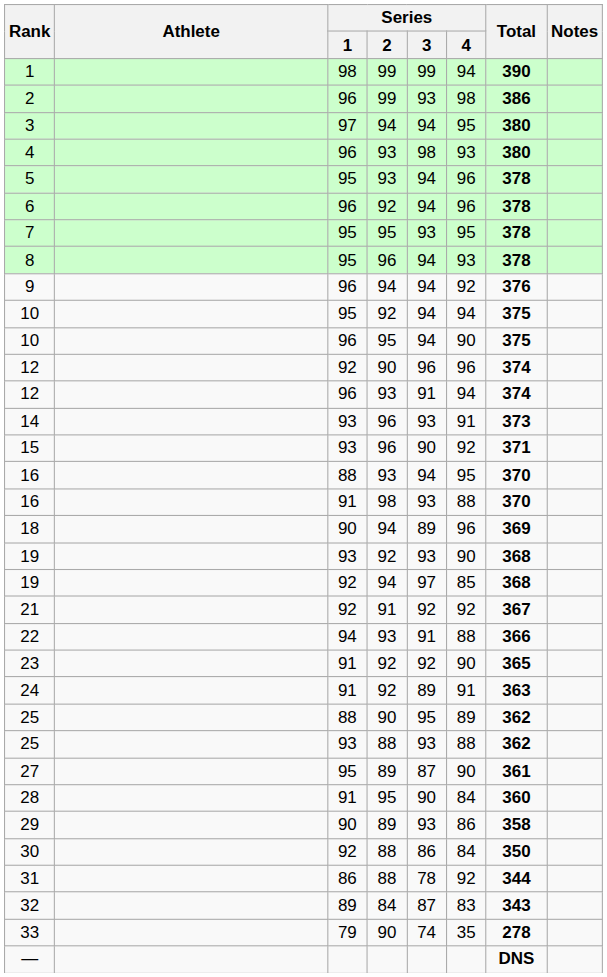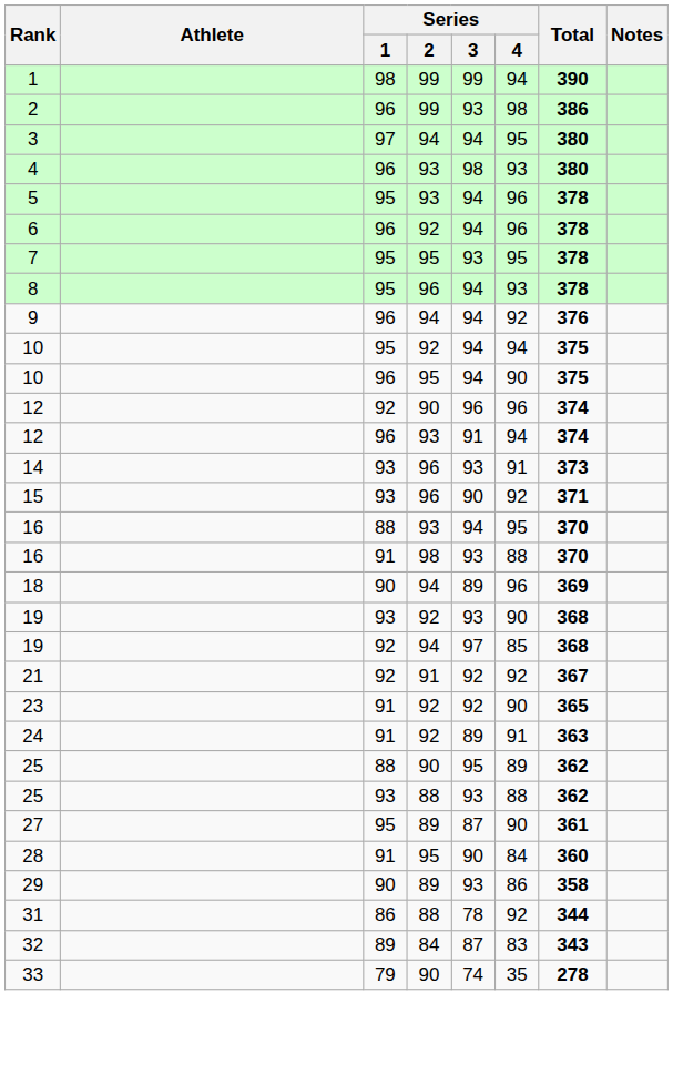 <table class="wikitable" style="text-align:center">
 <tr>
 <th rowspan=2 width=40>Rank</th>
 <th rowspan=2 width=250>Athlete</th>
 <th colspan=4>Series</th>
 <th rowspan=2 width=50>Total</th>
 <th rowspan=2 width=45>Notes</th>
 </tr>
 <tr>
 <th width=30>1</th>
 <th width=30>2</th>
 <th width=30>3</th>
 <th width=30>4</th>
 </tr>
 <tr bgcolor=ccffcc>
 <td>1</td>
 <td align=left></td>
 <td>98</td>
 <td>99</td>
 <td>99</td>
 <td>94</td>
 <td><strong>390</strong></td>
 <td></td>
 </tr>
 <tr bgcolor=ccffcc>
 <td>2</td>
 <td align=left></td>
 <td>96</td>
 <td>99</td>
 <td>93</td>
 <td>98</td>
 <td><strong>386</strong></td>
 <td></td>
 </tr>
 <tr bgcolor=ccffcc>
 <td>3</td>
 <td align=left></td>
 <td>97</td>
 <td>94</td>
 <td>94</td>
 <td>95</td>
 <td><strong>380</strong></td>
 <td></td>
 </tr>
 <tr bgcolor=ccffcc>
 <td>4</td>
 <td align=left></td>
 <td>96</td>
 <td>93</td>
 <td>98</td>
 <td>93</td>
 <td><strong>380</strong></td>
 <td></td>
 </tr>
 <tr bgcolor=ccffcc>
 <td>5</td>
 <td align=left></td>
 <td>95</td>
 <td>93</td>
 <td>94</td>
 <td>96</td>
 <td><strong>378</strong></td>
 <td></td>
 </tr>
 <tr bgcolor=ccffcc>
 <td>6</td>
 <td align=left></td>
 <td>96</td>
 <td>92</td>
 <td>94</td>
 <td>96</td>
 <td><strong>378</strong></td>
 <td></td>
 </tr>
 <tr bgcolor=ccffcc>
 <td>7</td>
 <td align=left></td>
 <td>95</td>
 <td>95</td>
 <td>93</td>
 <td>95</td>
 <td><strong>378</strong></td>
 <td></td>
 </tr>
 <tr bgcolor=ccffcc>
 <td>8</td>
 <td align=left></td>
 <td>95</td>
 <td>96</td>
 <td>94</td>
 <td>93</td>
 <td><strong>378</strong></td>
 <td></td>
 </tr>
 <tr>
 <td>9</td>
 <td align=left></td>
 <td>96</td>
 <td>94</td>
 <td>94</td>
 <td>92</td>
 <td><strong>376</strong></td>
 <td></td>
 </tr>
 <tr>
 <td>10</td>
 <td align=left></td>
 <td>95</td>
 <td>92</td>
 <td>94</td>
 <td>94</td>
 <td><strong>375</strong></td>
 <td></td>
 </tr>
 <tr>
 <td>10</td>
 <td align=left></td>
 <td>96</td>
 <td>95</td>
 <td>94</td>
 <td>90</td>
 <td><strong>375</strong></td>
 <td></td>
 </tr>
 <tr>
 <td>12</td>
 <td align=left></td>
 <td>92</td>
 <td>90</td>
 <td>96</td>
 <td>96</td>
 <td><strong>374</strong></td>
 <td></td>
 </tr>
 <tr>
 <td>12</td>
 <td align=left></td>
 <td>96</td>
 <td>93</td>
 <td>91</td>
 <td>94</td>
 <td><strong>374</strong></td>
 <td></td>
 </tr>
 <tr>
 <td>14</td>
 <td align=left></td>
 <td>93</td>
 <td>96</td>
 <td>93</td>
 <td>91</td>
 <td><strong>373</strong></td>
 <td></td>
 </tr>
 <tr>
 <td>15</td>
 <td align=left></td>
 <td>93</td>
 <td>96</td>
 <td>90</td>
 <td>92</td>
 <td><strong>371</strong></td>
 <td></td>
 </tr>
 <tr>
 <td>16</td>
 <td align=left></td>
 <td>88</td>
 <td>93</td>
 <td>94</td>
 <td>95</td>
 <td><strong>370</strong></td>
 <td></td>
 </tr>
 <tr>
 <td>16</td>
 <td align=left></td>
 <td>91</td>
 <td>98</td>
 <td>93</td>
 <td>88</td>
 <td><strong>370</strong></td>
 <td></td>
 </tr>
 <tr>
 <td>18</td>
 <td align=left></td>
 <td>90</td>
 <td>94</td>
 <td>89</td>
 <td>96</td>
 <td><strong>369</strong></td>
 <td></td>
 </tr>
 <tr>
 <td>19</td>
 <td align=left></td>
 <td>93</td>
 <td>92</td>
 <td>93</td>
 <td>90</td>
 <td><strong>368</strong></td>
 <td></td>
 </tr>
 <tr>
 <td>19</td>
 <td align=left></td>
 <td>92</td>
 <td>94</td>
 <td>97</td>
 <td>85</td>
 <td><strong>368</strong></td>
 <td></td>
 </tr>
 <tr>
 <td>21</td>
 <td align=left></td>
 <td>92</td>
 <td>91</td>
 <td>92</td>
 <td>92</td>
 <td><strong>367</strong></td>
 <td></td>
 </tr>
 <tr>
-<td>22</td>
-<td align=left></td>
-<td>94</td>
-<td>93</td>
-<td>91</td>
-<td>88</td>
-<td><strong>366</strong></td>
-<td></td>
-</tr>
-<tr>
 <td>23</td>
 <td align=left></td>
 <td>91</td>
 <td>92</td>
 <td>92</td>
 <td>90</td>
 <td><strong>365</strong></td>
 <td></td>
 </tr>
 <tr>
 <td>24</td>
 <td align=left></td>
 <td>91</td>
 <td>92</td>
 <td>89</td>
 <td>91</td>
 <td><strong>363</strong></td>
 <td></td>
 </tr>
 <tr>
 <td>25</td>
 <td align=left></td>
 <td>88</td>
 <td>90</td>
 <td>95</td>
 <td>89</td>
 <td><strong>362</strong></td>
 <td></td>
 </tr>
 <tr>
 <td>25</td>
 <td align=left></td>
 <td>93</td>
 <td>88</td>
 <td>93</td>
 <td>88</td>
 <td><strong>362</strong></td>
 <td></td>
 </tr>
 <tr>
 <td>27</td>
 <td align=left></td>
 <td>95</td>
 <td>89</td>
 <td>87</td>
 <td>90</td>
 <td><strong>361</strong></td>
 <td></td>
 </tr>
 <tr>
 <td>28</td>
 <td align=left></td>
 <td>91</td>
 <td>95</td>
 <td>90</td>
 <td>84</td>
 <td><strong>360</strong></td>
 <td></td>
 </tr>
 <tr>
 <td>29</td>
 <td align=left></td>
 <td>90</td>
 <td>89</td>
 <td>93</td>
 <td>86</td>
 <td><strong>358</strong></td>
 <td></td>
 </tr>
 <tr>
-<td>30</td>
-<td align=left></td>
-<td>92</td>
-<td>88</td>
-<td>86</td>
-<td>84</td>
-<td><strong>350</strong></td>
-<td></td>
-</tr>
-<tr>
 <td>31</td>
 <td align=left></td>
 <td>86</td>
 <td>88</td>
 <td>78</td>
 <td>92</td>
 <td><strong>344</strong></td>
 <td></td>
 </tr>
 <tr>
 <td>32</td>
 <td align=left></td>
 <td>89</td>
 <td>84</td>
 <td>87</td>
 <td>83</td>
 <td><strong>343</strong></td>
 <td></td>
 </tr>
 <tr>
 <td>33</td>
 <td align=left></td>
 <td>79</td>
 <td>90</td>
 <td>74</td>
 <td>35</td>
 <td><strong>278</strong></td>
 <td></td>
 </tr>
-<tr>
-<td>—</td>
-<td align=left></td>
-<td></td>
-<td></td>
-<td></td>
-<td></td>
-<td><strong>DNS</strong></td>
-<td></td>
-</tr>
 </table>
